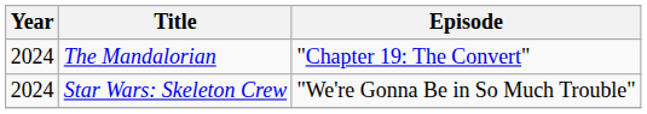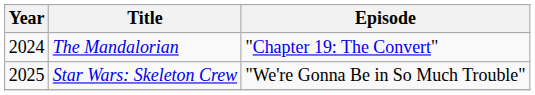 <table class="wikitable">
 <tr>
 <th>Year</th>
 <th>Title</th>
 <th>Episode</th>
 </tr>
 <tr>
 <td>2024</td>
 <td><em><a href='#'>The Mandalorian</a></em></td>
 <td>"<a href='#'>Chapter 19: The Convert</a>"</td>
 </tr>
 <tr>
-<td>2024</td>
+<td>2025</td>
 <td><em><a href='#'>Star Wars: Skeleton Crew</a></em></td>
 <td>"We're Gonna Be in So Much Trouble"</td>
 </tr>
 <tr>
 </tr>
 </table>
